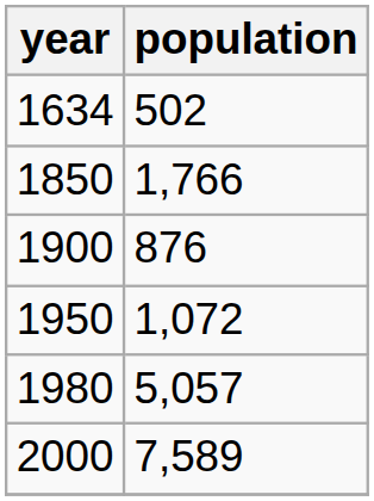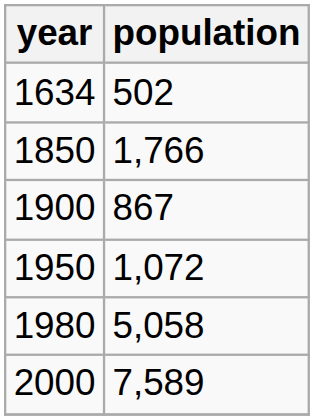 <table class="wikitable">
 <tr>
 <th>year</th>
 <th>population</th>
 </tr>
 <tr>
 <td>1634</td>
 <td>502</td>
 </tr>
 <tr>
 <td>1850</td>
 <td>1,766</td>
 </tr>
 <tr>
 <td>1900</td>
-<td>876</td>
+<td>867</td>
 </tr>
 <tr>
 <td>1950</td>
 <td>1,072</td>
 </tr>
 <tr>
 <td>1980</td>
-<td>5,057</td>
+<td>5,058</td>
 </tr>
 <tr>
 <td>2000</td>
 <td>7,589</td>
 </tr>
 <tr>
 </tr>
 </table>
